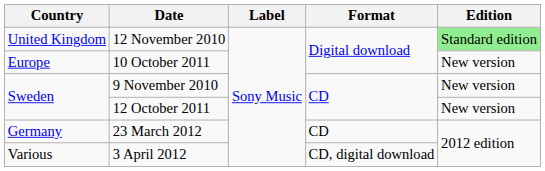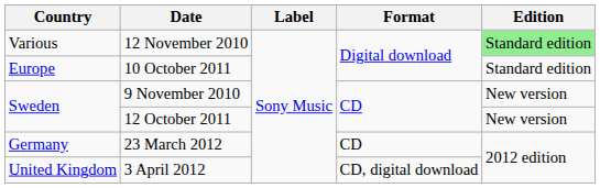 <table class="wikitable">
 <tr>
 <th>Country</th>
 <th>Date</th>
 <th>Label</th>
 <th>Format</th>
 <th>Edition</th>
 </tr>
 <tr>
-<td><a href='#'>United Kingdom</a></td>
+<td>Various</td>
 <td>12 November 2010</td>
 <td rowspan="6"><a href='#'>Sony Music</a></td>
 <td rowspan="2"><a href='#'>Digital download</a></td>
 <td style="background: lightgreen;">Standard edition</td>
 </tr>
 <tr>
 <td><a href='#'>Europe</a></td>
 <td>10 October 2011</td>
-<td>New version</td>
+<td>Standard edition</td>
 </tr>
 <tr>
 <td rowspan="2"><a href='#'>Sweden</a></td>
 <td>9 November 2010</td>
 <td rowspan="2"><a href='#'>CD</a></td>
 <td>New version</td>
 </tr>
 <tr>
 <td>12 October 2011</td>
 <td>New version</td>
 </tr>
 <tr>
 <td><a href='#'>Germany</a></td>
 <td>23 March 2012</td>
 <td>CD</td>
 <td rowspan="2">2012 edition</td>
 </tr>
 <tr>
-<td>Various</td>
+<td><a href='#'>United Kingdom</a></td>
 <td>3 April 2012</td>
 <td>CD, digital download</td>
 </tr>
 </table>
